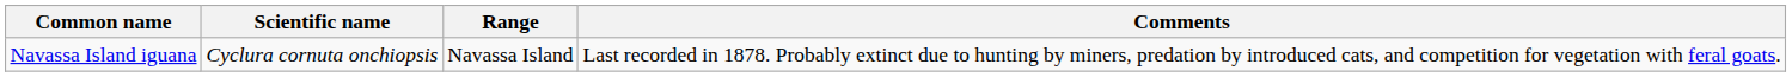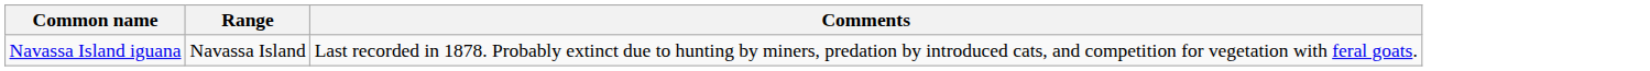 <table class="wikitable sortable">
 <tr>
 <th>Common name</th>
-<th>Scientific name</th>
 <th>Range</th>
 <th class="unsortable">Comments</th>
 </tr>
 <tr>
 <td><a href='#'>Navassa Island iguana</a></td>
-<td><em>Cyclura cornuta onchiopsis</em></td>
 <td>Navassa Island</td>
 <td>Last recorded in 1878. Probably extinct due to hunting by miners, predation by introduced cats, and competition for vegetation with <a href='#'>feral goats</a>.</td>
 </tr>
 </table>
